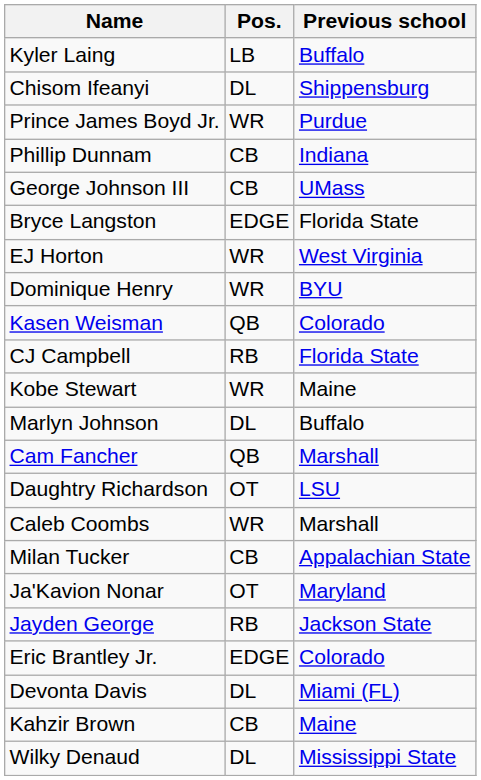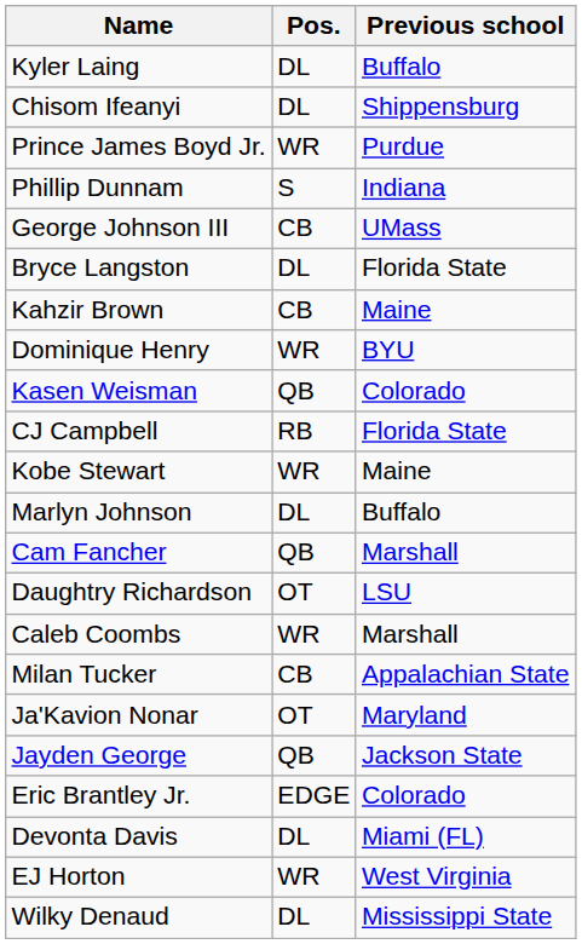 <table class="wikitable sortable">
 <tr>
 <th>Name</th>
 <th>Pos.</th>
 <th class="unsortable">Previous school</th>
 </tr>
 <tr>
 <td>Kyler Laing</td>
-<td>LB</td>
+<td>DL</td>
 <td><a href='#'>Buffalo</a></td>
 </tr>
 <tr>
 <td>Chisom Ifeanyi</td>
 <td>DL</td>
 <td><a href='#'>Shippensburg</a></td>
 </tr>
 <tr>
 <td>Prince James Boyd Jr.</td>
 <td>WR</td>
 <td><a href='#'>Purdue</a></td>
 </tr>
 <tr>
 <td>Phillip Dunnam</td>
-<td>CB</td>
+<td>S</td>
 <td><a href='#'>Indiana</a></td>
 </tr>
 <tr>
 <td>George Johnson III</td>
 <td>CB</td>
 <td><a href='#'>UMass</a></td>
 </tr>
 <tr>
 <td>Bryce Langston</td>
-<td>EDGE</td>
+<td>DL</td>
 <td>Florida State</td>
 </tr>
 <tr>
-<td>EJ Horton</td>
-<td>WR</td>
-<td><a href='#'>West Virginia</a></td>
+<td>Kahzir Brown</td>
+<td>CB</td>
+<td><a href='#'>Maine</a></td>
 </tr>
 <tr>
 <td>Dominique Henry</td>
 <td>WR</td>
 <td><a href='#'>BYU</a></td>
 </tr>
 <tr>
 <td><a href='#'>Kasen Weisman</a></td>
 <td>QB</td>
 <td><a href='#'>Colorado</a></td>
 </tr>
 <tr>
 <td>CJ Campbell</td>
 <td>RB</td>
 <td><a href='#'>Florida State</a></td>
 </tr>
 <tr>
 <td>Kobe Stewart</td>
 <td>WR</td>
 <td>Maine</td>
 </tr>
 <tr>
 <td>Marlyn Johnson</td>
 <td>DL</td>
 <td>Buffalo</td>
 </tr>
 <tr>
 <td><a href='#'>Cam Fancher</a></td>
 <td>QB</td>
 <td><a href='#'>Marshall</a></td>
 </tr>
 <tr>
 <td>Daughtry Richardson</td>
 <td>OT</td>
 <td><a href='#'>LSU</a></td>
 </tr>
 <tr>
 <td>Caleb Coombs</td>
 <td>WR</td>
 <td>Marshall</td>
 </tr>
 <tr>
 <td>Milan Tucker</td>
 <td>CB</td>
 <td><a href='#'>Appalachian State</a></td>
 </tr>
 <tr>
 <td>Ja'Kavion Nonar</td>
 <td>OT</td>
 <td><a href='#'>Maryland</a></td>
 </tr>
 <tr>
 <td><a href='#'>Jayden George</a></td>
-<td>RB</td>
+<td>QB</td>
 <td><a href='#'>Jackson State</a></td>
 </tr>
 <tr>
 <td>Eric Brantley Jr.</td>
 <td>EDGE</td>
 <td><a href='#'>Colorado</a></td>
 </tr>
 <tr>
 <td>Devonta Davis</td>
 <td>DL</td>
 <td><a href='#'>Miami (FL)</a></td>
 </tr>
 <tr>
-<td>Kahzir Brown</td>
-<td>CB</td>
-<td><a href='#'>Maine</a></td>
+<td>EJ Horton</td>
+<td>WR</td>
+<td><a href='#'>West Virginia</a></td>
 </tr>
 <tr>
 <td>Wilky Denaud</td>
 <td>DL</td>
 <td><a href='#'>Mississippi State</a></td>
 </tr>
 </table>
